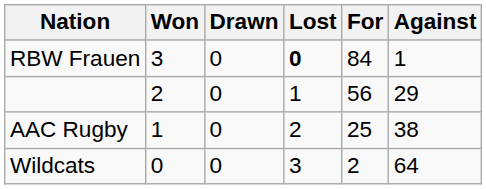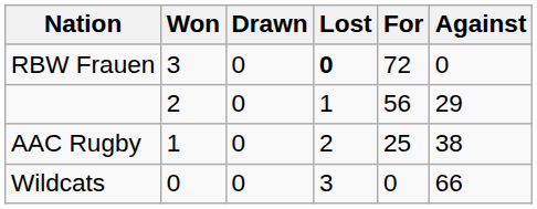 <table class="wikitable">
 <tr>
 <th>Nation</th>
 <th>Won</th>
 <th>Drawn</th>
 <th>Lost</th>
 <th>For</th>
 <th>Against</th>
 </tr>
 <tr>
 <td>RBW Frauen</td>
 <td>3</td>
 <td>0</td>
 <td><strong>0</strong></td>
-<td>84</td>
-<td>1</td>
+<td>72</td>
+<td>0</td>
 </tr>
 <tr>
 <td></td>
 <td>2</td>
 <td>0</td>
 <td>1</td>
 <td>56</td>
 <td>29</td>
 </tr>
 <tr>
 <td>AAC Rugby</td>
 <td>1</td>
 <td>0</td>
 <td>2</td>
 <td>25</td>
 <td>38</td>
 </tr>
 <tr>
 <td>Wildcats</td>
 <td>0</td>
 <td>0</td>
 <td>3</td>
-<td>2</td>
-<td>64</td>
+<td>0</td>
+<td>66</td>
 </tr>
 </table>
